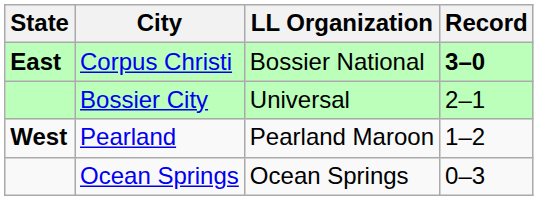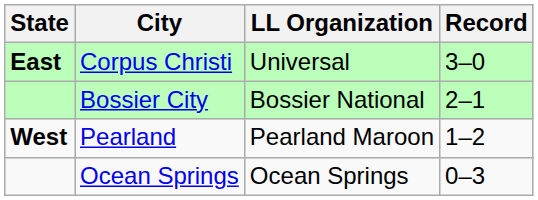 <table class="wikitable">
 <tr>
 <th>State</th>
 <th>City</th>
 <th>LL Organization</th>
 <th>Record</th>
 </tr>
 <tr bgcolor=#bbffbb>
 <td><strong> East</strong></td>
 <td><a href='#'>Corpus Christi</a></td>
-<td>Bossier National</td>
-<td><strong>3–0</strong></td>
+<td>Universal</td>
+<td>3–0</td>
 </tr>
 <tr bgcolor=#bbffbb>
 <td><strong></strong></td>
 <td><a href='#'>Bossier City</a></td>
-<td>Universal</td>
+<td>Bossier National</td>
 <td>2–1</td>
 </tr>
 <tr>
 <td><strong> West</strong></td>
 <td><a href='#'>Pearland</a></td>
 <td>Pearland Maroon</td>
 <td>1–2</td>
 </tr>
 <tr>
 <td><strong></strong></td>
 <td><a href='#'>Ocean Springs</a></td>
 <td>Ocean Springs</td>
 <td>0–3</td>
 </tr>
 </table>
